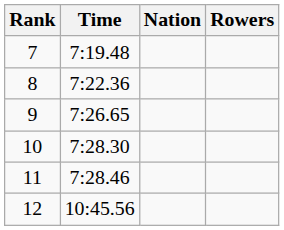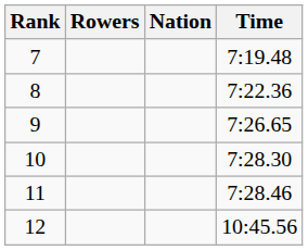 <table class="wikitable sortable" style="text-align:center">
 <tr>
 <th>Rank</th>
+<th>Rowers</th>
+<th>Nation</th>
 <th>Time</th>
-<th>Nation</th>
-<th>Rowers</th>
 </tr>
 <tr>
 <td>7</td>
+<td align=left data-sort-value="Dietrich, Frank"></td>
+<td align=left></td>
 <td>7:19.48</td>
-<td align=left></td>
-<td align=left data-sort-value="Dietrich, Frank"></td>
 </tr>
 <tr>
 <td>8</td>
+<td align=left data-sort-value="Lacasa, Laurent"></td>
+<td align=left></td>
 <td>7:22.36</td>
-<td align=left></td>
-<td align=left data-sort-value="Lacasa, Laurent"></td>
 </tr>
 <tr>
 <td>9</td>
+<td align=left data-sort-value="Bausback, Kurt"></td>
+<td align=left></td>
 <td>7:26.65</td>
-<td align=left></td>
-<td align=left data-sort-value="Bausback, Kurt"></td>
 </tr>
 <tr>
 <td>10</td>
+<td align=left data-sort-value="Carvalho, Ricardo de"></td>
+<td align=left></td>
 <td>7:28.30</td>
-<td align=left></td>
-<td align=left data-sort-value="Carvalho, Ricardo de"></td>
 </tr>
 <tr>
 <td>11</td>
+<td align=left data-sort-value="Lindroos, Aarne"></td>
+<td align=left></td>
 <td>7:28.46</td>
-<td align=left></td>
-<td align=left data-sort-value="Lindroos, Aarne"></td>
 </tr>
 <tr>
 <td>12</td>
+<td align=left data-sort-value="Bauer, Hermann"></td>
+<td align=left></td>
 <td>10:45.56</td>
-<td align=left></td>
-<td align=left data-sort-value="Bauer, Hermann"></td>
 </tr>
 </table>
